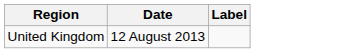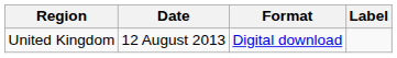 <table class=wikitable>
 <tr>
 <th scope="col">Region</th>
 <th scope="col">Date</th>
+<th scope="col">Format</th>
 <th scope="col">Label</th>
 </tr>
 <tr>
 <td>United Kingdom</td>
 <td>12 August 2013</td>
+<td><a href='#'>Digital download</a></td>
 <td></td>
 </tr>
 </table>
